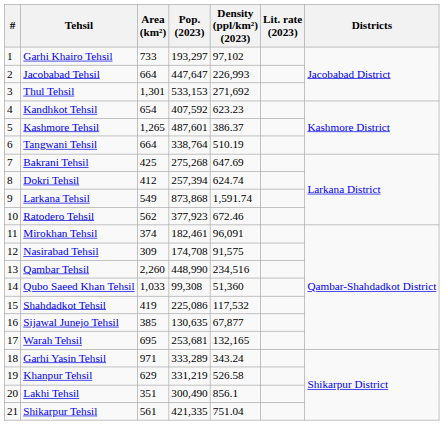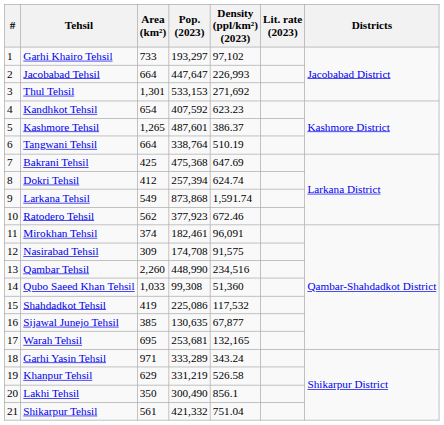 <table class="wikitable sortable">
 <tr>
 <th>#</th>
 <th>Tehsil</th>
 <th>Area<br>(km²)</th>
 <th>Pop.<br>(2023)</th>
 <th>Density<br>(ppl/km²)<br>(2023)</th>
 <th>Lit. rate<br>(2023)</th>
 <th>Districts</th>
 </tr>
 <tr>
 <td>1</td>
 <td><a href='#'>Garhi Khairo Tehsil</a></td>
 <td>733</td>
 <td>193,297</td>
 <td>97,102</td>
 <td></td>
 <td rowspan="3"><a href='#'>Jacobabad District</a></td>
 </tr>
 <tr>
 <td>2</td>
 <td><a href='#'>Jacobabad Tehsil</a></td>
 <td>664</td>
 <td>447,647</td>
 <td>226,993</td>
 <td></td>
 </tr>
 <tr>
 <td>3</td>
 <td><a href='#'>Thul Tehsil</a></td>
 <td>1,301</td>
 <td>533,153</td>
 <td>271,692</td>
 <td></td>
 </tr>
 <tr>
 <td>4</td>
 <td><a href='#'>Kandhkot Tehsil</a></td>
 <td>654</td>
 <td>407,592</td>
 <td>623.23</td>
 <td></td>
 <td rowspan="3"><a href='#'>Kashmore District</a></td>
 </tr>
 <tr>
 <td>5</td>
 <td><a href='#'>Kashmore Tehsil</a></td>
 <td>1,265</td>
 <td>487,601</td>
 <td>386.37</td>
 <td></td>
 </tr>
 <tr>
 <td>6</td>
 <td><a href='#'>Tangwani Tehsil</a></td>
 <td>664</td>
 <td>338,764</td>
 <td>510.19</td>
 <td></td>
 </tr>
 <tr>
 <td>7</td>
 <td><a href='#'>Bakrani Tehsil</a></td>
 <td>425</td>
-<td>275,268</td>
+<td>475,368</td>
 <td>647.69</td>
 <td></td>
 <td rowspan="4"><a href='#'>Larkana District</a></td>
 </tr>
 <tr>
 <td>8</td>
 <td><a href='#'>Dokri Tehsil</a></td>
 <td>412</td>
 <td>257,394</td>
 <td>624.74</td>
 <td></td>
 </tr>
 <tr>
 <td>9</td>
 <td><a href='#'>Larkana Tehsil</a></td>
 <td>549</td>
 <td>873,868</td>
 <td>1,591.74</td>
 <td></td>
 </tr>
 <tr>
 <td>10</td>
 <td><a href='#'>Ratodero Tehsil</a></td>
 <td>562</td>
 <td>377,923</td>
 <td>672.46</td>
 <td></td>
 </tr>
 <tr>
 <td>11</td>
 <td><a href='#'>Mirokhan Tehsil</a></td>
 <td>374</td>
 <td>182,461</td>
 <td>96,091</td>
 <td></td>
 <td rowspan="7"><a href='#'>Qambar-Shahdadkot District</a></td>
 </tr>
 <tr>
 <td>12</td>
 <td><a href='#'>Nasirabad Tehsil</a></td>
 <td>309</td>
 <td>174,708</td>
 <td>91,575</td>
 <td></td>
 </tr>
 <tr>
 <td>13</td>
 <td><a href='#'>Qambar Tehsil</a></td>
 <td>2,260</td>
 <td>448,990</td>
 <td>234,516</td>
 <td></td>
 </tr>
 <tr>
 <td>14</td>
 <td><a href='#'>Qubo Saeed Khan Tehsil</a></td>
 <td>1,033</td>
 <td>99,308</td>
 <td>51,360</td>
 <td></td>
 </tr>
 <tr>
 <td>15</td>
 <td><a href='#'>Shahdadkot Tehsil</a></td>
 <td>419</td>
 <td>225,086</td>
 <td>117,532</td>
 <td></td>
 </tr>
 <tr>
 <td>16</td>
 <td><a href='#'>Sijawal Junejo Tehsil</a></td>
 <td>385</td>
 <td>130,635</td>
 <td>67,877</td>
 <td></td>
 </tr>
 <tr>
 <td>17</td>
 <td><a href='#'>Warah Tehsil</a></td>
 <td>695</td>
 <td>253,681</td>
 <td>132,165</td>
 <td></td>
 </tr>
 <tr>
 <td>18</td>
 <td><a href='#'>Garhi Yasin Tehsil</a></td>
 <td>971</td>
 <td>333,289</td>
 <td>343.24</td>
 <td></td>
 <td rowspan="4"><a href='#'>Shikarpur District</a></td>
 </tr>
 <tr>
 <td>19</td>
 <td><a href='#'>Khanpur Tehsil</a></td>
 <td>629</td>
 <td>331,219</td>
 <td>526.58</td>
 <td></td>
 </tr>
 <tr>
 <td>20</td>
 <td><a href='#'>Lakhi Tehsil</a></td>
-<td>351</td>
+<td>350</td>
 <td>300,490</td>
 <td>856.1</td>
 <td></td>
 </tr>
 <tr>
 <td>21</td>
 <td><a href='#'>Shikarpur Tehsil</a></td>
 <td>561</td>
-<td>421,335</td>
+<td>421,332</td>
 <td>751.04</td>
 <td></td>
 </tr>
 </table>
